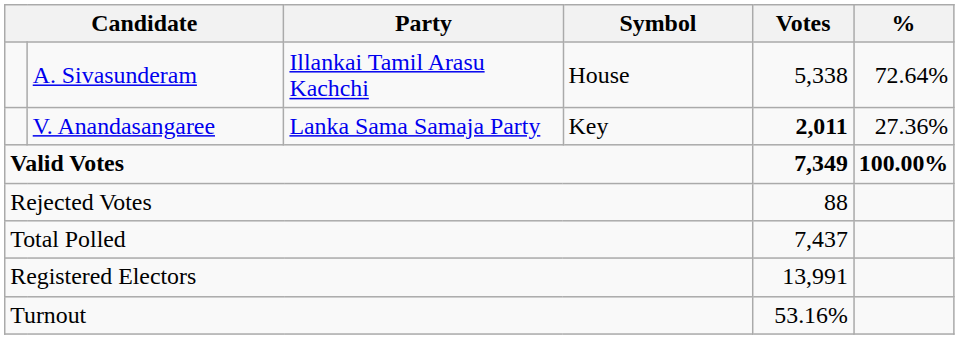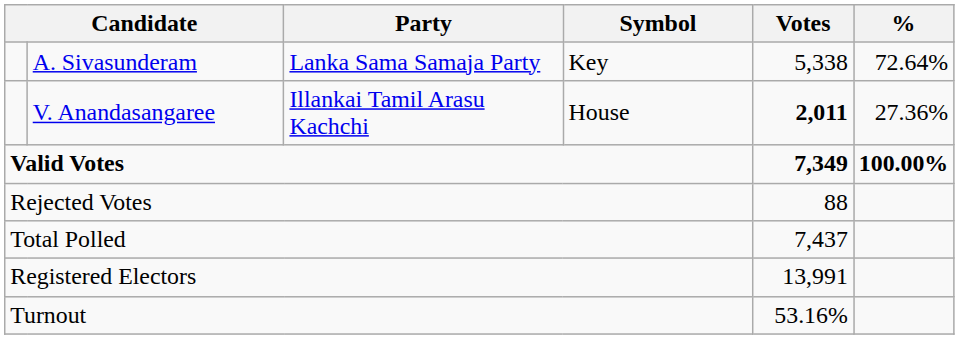 <table class="wikitable" border="1" style="text-align:right;">
 <tr>
 <th align=left colspan=2 width="180">Candidate</th>
 <th align=left width="180">Party</th>
 <th align=left width="120">Symbol</th>
 <th align=left width="60">Votes</th>
 <th align=left width="60">%</th>
 </tr>
 <tr>
 <td bgcolor=> </td>
 <td align=left><a href='#'>A. Sivasunderam</a></td>
-<td align=left><a href='#'>Illankai Tamil Arasu Kachchi</a></td>
-<td align=left>House</td>
+<td align=left><a href='#'>Lanka Sama Samaja Party</a></td>
+<td align=left>Key</td>
 <td>5,338</td>
 <td>72.64%</td>
 </tr>
 <tr>
 <td bgcolor=> </td>
 <td align=left><a href='#'>V. Anandasangaree</a></td>
-<td align=left><a href='#'>Lanka Sama Samaja Party</a></td>
-<td align=left>Key</td>
+<td align=left><a href='#'>Illankai Tamil Arasu Kachchi</a></td>
+<td align=left>House</td>
 <td><strong>2,011</strong></td>
 <td>27.36%</td>
 </tr>
 <tr>
 <td align=left colspan=4><strong>Valid Votes</strong></td>
 <td><strong>7,349</strong></td>
 <td><strong>100.00%</strong></td>
 </tr>
 <tr>
 <td align=left colspan=4>Rejected Votes</td>
 <td>88</td>
 <td></td>
 </tr>
 <tr>
 <td align=left colspan=4>Total Polled</td>
 <td>7,437</td>
 <td></td>
 </tr>
 <tr>
 <td align=left colspan=4>Registered Electors</td>
 <td>13,991</td>
 <td></td>
 </tr>
 <tr>
 <td align=left colspan=4>Turnout</td>
 <td>53.16%</td>
 </tr>
 </table>
